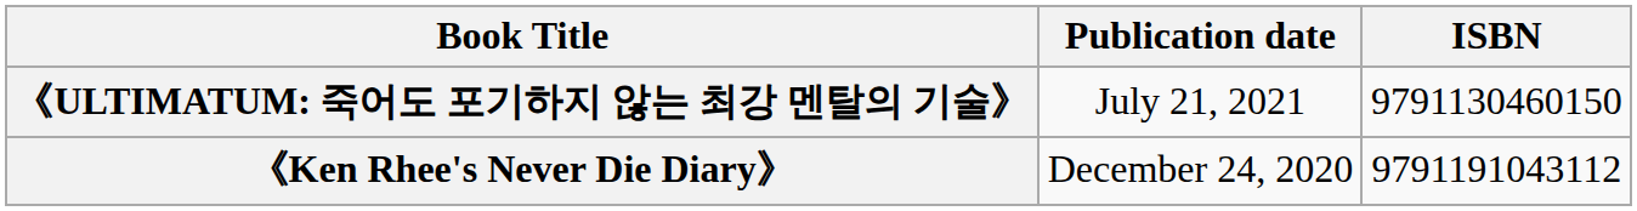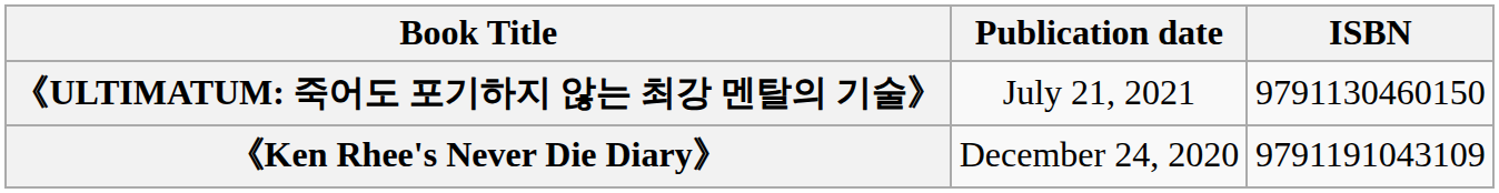 <table class="wikitable plainrowheaders" style="text-align:center;">
 <tr>
 <th>Book Title</th>
 <th>Publication date</th>
 <th>ISBN</th>
 </tr>
 <tr>
 <th scope="row">《<strong>ULTIMATUM</strong>: 죽어도 포기하지 않는 최강 멘탈의 기술》</th>
 <td>July 21, 2021</td>
 <td>9791130460150</td>
 </tr>
 <tr>
 <th scope="row">《<strong>Ken Rhee's Never Die Diary</strong>》</th>
 <td>December 24, 2020</td>
-<td>9791191043112</td>
+<td>9791191043109</td>
 </tr>
 </table>
